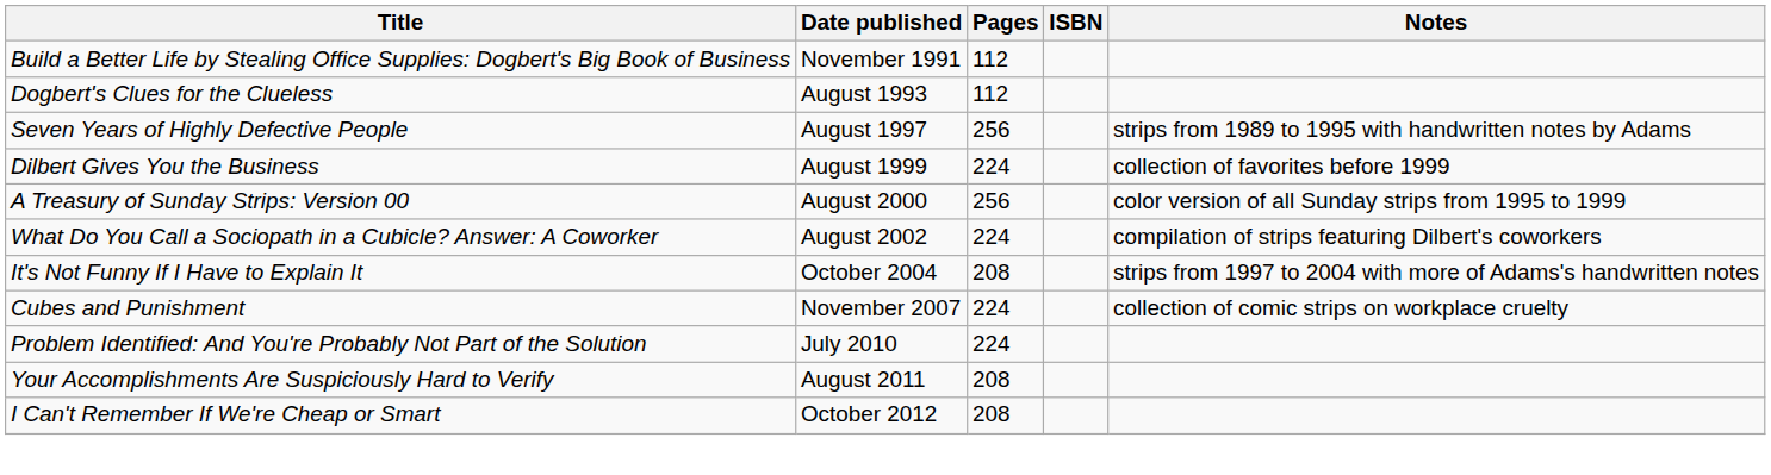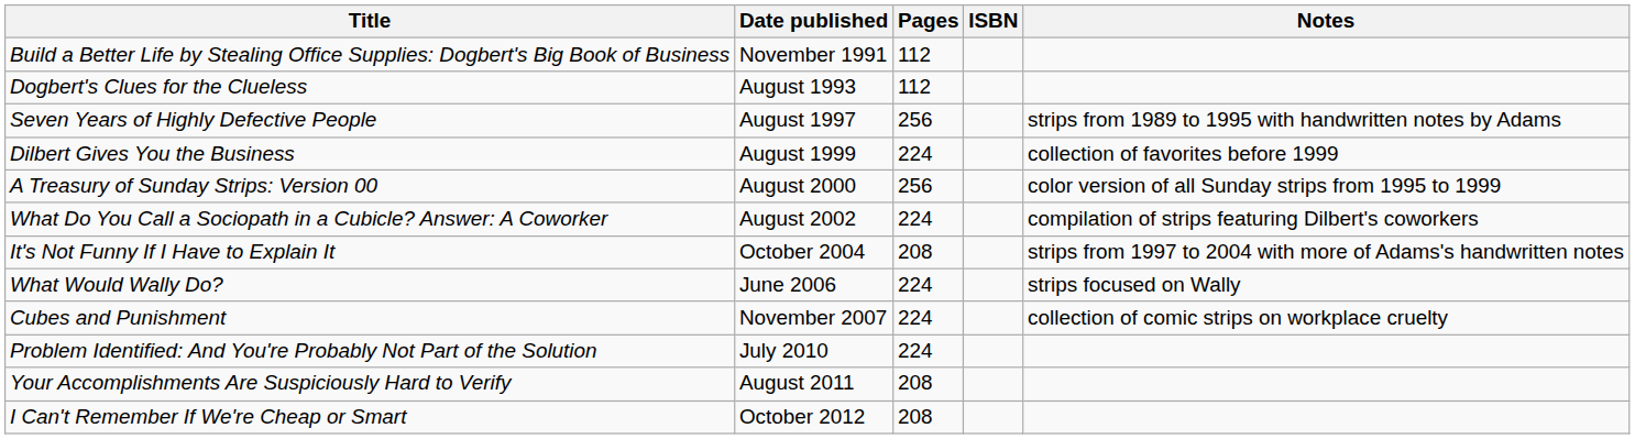 <table class="wikitable">
 <tr>
 <th>Title</th>
 <th>Date published</th>
 <th>Pages</th>
 <th>ISBN</th>
 <th>Notes</th>
 </tr>
 <tr>
 <td><em>Build a Better Life by Stealing Office Supplies: Dogbert's Big Book of Business</em></td>
 <td>November 1991</td>
 <td>112</td>
 <td></td>
 <td></td>
 </tr>
 <tr>
 <td><em>Dogbert's Clues for the Clueless</em></td>
 <td>August 1993</td>
 <td>112</td>
 <td></td>
 <td></td>
 </tr>
 <tr>
 <td><em>Seven Years of Highly Defective People</em></td>
 <td>August 1997</td>
 <td>256</td>
 <td></td>
 <td>strips from 1989 to 1995 with handwritten notes by Adams</td>
 </tr>
 <tr>
 <td><em>Dilbert Gives You the Business</em></td>
 <td>August 1999</td>
 <td>224</td>
 <td></td>
 <td>collection of favorites before 1999</td>
 </tr>
 <tr>
 <td><em>A Treasury of Sunday Strips: Version 00</em></td>
 <td>August 2000</td>
 <td>256</td>
 <td></td>
 <td>color version of all Sunday strips from 1995 to 1999</td>
 </tr>
 <tr>
 <td><em>What Do You Call a Sociopath in a Cubicle? Answer: A Coworker</em></td>
 <td>August 2002</td>
 <td>224</td>
 <td></td>
 <td>compilation of strips featuring Dilbert's coworkers</td>
 </tr>
 <tr>
 <td><em>It's Not Funny If I Have to Explain It</em></td>
 <td>October 2004</td>
 <td>208</td>
 <td></td>
 <td>strips from 1997 to 2004 with more of Adams's handwritten notes</td>
 </tr>
 <tr>
+<td><em>What Would Wally Do?</em></td>
+<td>June 2006</td>
+<td>224</td>
+<td></td>
+<td>strips focused on Wally</td>
+</tr>
+<tr>
 <td><em>Cubes and Punishment</em></td>
 <td>November 2007</td>
 <td>224</td>
 <td></td>
 <td>collection of comic strips on workplace cruelty</td>
 </tr>
 <tr>
 <td><em>Problem Identified: And You're Probably Not Part of the Solution</em></td>
 <td>July 2010</td>
 <td>224</td>
 <td></td>
 <td></td>
 </tr>
 <tr>
 <td><em>Your Accomplishments Are Suspiciously Hard to Verify</em></td>
 <td>August 2011</td>
 <td>208</td>
 <td></td>
 <td></td>
 </tr>
 <tr>
 <td><em>I Can't Remember If We're Cheap or Smart</em></td>
 <td>October 2012</td>
 <td>208</td>
 <td></td>
 <td></td>
 </tr>
 </table>
